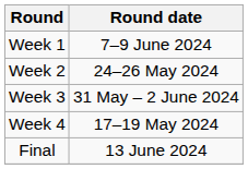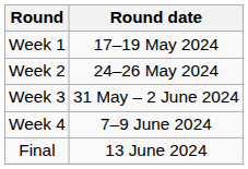 <table class="wikitable" style="text-align:center">
 <tr>
 <th>Round</th>
 <th>Round date</th>
 </tr>
 <tr>
 <td>Week 1</td>
-<td>7–9 June 2024</td>
+<td>17–19 May 2024</td>
 </tr>
 <tr>
 <td>Week 2</td>
 <td>24–26 May 2024</td>
 </tr>
 <tr>
 <td>Week 3</td>
 <td>31 May – 2 June 2024</td>
 </tr>
 <tr>
 <td>Week 4</td>
-<td>17–19 May 2024</td>
+<td>7–9 June 2024</td>
 </tr>
 <tr>
 <td>Final</td>
 <td>13 June 2024</td>
 </tr>
 <tr>
 </tr>
 </table>
